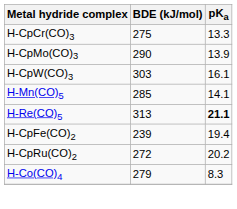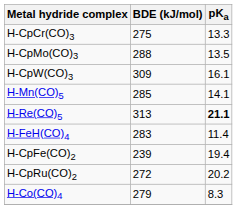 <table class="wikitable">
 <tr>
 <th>Metal hydride complex</th>
 <th>BDE (kJ/mol)</th>
 <th>pK<sub>a</sub></th>
 </tr>
 <tr>
 <td>H-CpCr(CO)<sub>3</sub></td>
 <td>275</td>
 <td>13.3</td>
 </tr>
 <tr>
 <td>H-CpMo(CO)<sub>3</sub></td>
-<td>290</td>
-<td>13.9</td>
+<td>288</td>
+<td>13.5</td>
 </tr>
 <tr>
 <td>H-CpW(CO)<sub>3</sub></td>
-<td>303</td>
+<td>309</td>
 <td>16.1</td>
 </tr>
 <tr>
 <td><a href='#'>H-Mn(CO)<sub>5</sub></a></td>
 <td>285</td>
 <td>14.1</td>
 </tr>
 <tr>
 <td><a href='#'>H-Re(CO)<sub>5</sub></a></td>
 <td>313</td>
 <td><strong>21.1</strong></td>
+</tr>
+<tr>
+<td><a href='#'>H-FeH(CO)<sub>4</sub></a></td>
+<td>283</td>
+<td>11.4</td>
 </tr>
 <tr>
 <td>H-CpFe(CO)<sub>2</sub></td>
 <td>239</td>
 <td>19.4</td>
 </tr>
 <tr>
 <td>H-CpRu(CO)<sub>2</sub></td>
 <td>272</td>
 <td>20.2</td>
 </tr>
 <tr>
 <td><a href='#'>H-Co(CO)<sub>4</sub></a></td>
 <td>279</td>
 <td>8.3</td>
 </tr>
 <tr>
 </tr>
 </table>
